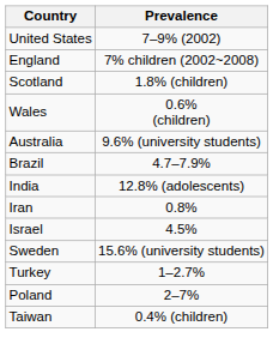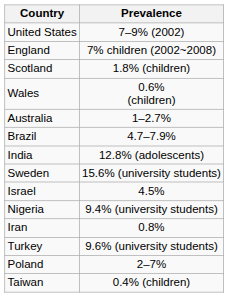 <table class="wikitable" style="float:right;">
 <tr>
 <th align="left">Country</th>
 <th align="left">Prevalence</th>
 </tr>
 <tr>
 <td align="left">United States</td>
 <td style="text-align:center;">7–9% (2002)</td>
 </tr>
 <tr>
 <td align="left">England</td>
 <td style="text-align:center;">7% children (2002~2008)</td>
 </tr>
 <tr>
 <td align="left">Scotland</td>
 <td style="text-align:center;">1.8% (children)</td>
 </tr>
 <tr>
 <td align="left">Wales</td>
 <td style="text-align:center;">0.6%<br>(children)</td>
 </tr>
 <tr>
 <td align="left">Australia</td>
-<td style="text-align:center;">9.6% (university students)</td>
+<td style="text-align:center;">1–2.7%</td>
 </tr>
 <tr>
 <td align="left">Brazil</td>
 <td style="text-align:center;">4.7–7.9%</td>
 </tr>
 <tr>
 <td align="left">India</td>
 <td style="text-align:center;">12.8% (adolescents)</td>
 </tr>
 <tr>
-<td align="left">Iran</td>
-<td style="text-align:center;">0.8%</td>
+<td align="left">Sweden</td>
+<td style="text-align:center;">15.6% (university students)</td>
 </tr>
 <tr>
 <td align="left">Israel</td>
 <td style="text-align:center;">4.5%</td>
 </tr>
 <tr>
-<td align="left">Sweden</td>
-<td style="text-align:center;">15.6% (university students)</td>
+<td align="left">Nigeria</td>
+<td style="text-align:center;">9.4% (university students)</td>
+</tr>
+<tr>
+<td align="left">Iran</td>
+<td style="text-align:center;">0.8%</td>
 </tr>
 <tr>
 <td align="left">Turkey</td>
-<td style="text-align:center;">1–2.7%</td>
+<td style="text-align:center;">9.6% (university students)</td>
 </tr>
 <tr>
 <td align="left">Poland</td>
 <td style="text-align:center;">2–7%</td>
 </tr>
 <tr>
 <td align="left">Taiwan</td>
 <td style="text-align:center;">0.4% (children)</td>
 </tr>
 </table>
